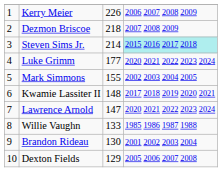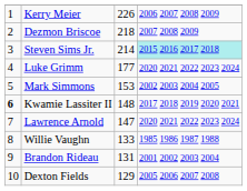 <table class="wikitable">
 <tr>
 </tr>
 <tr>
 <td>1</td>
 <td><a href='#'>Kerry Meier</a></td>
 <td>226</td>
 <td style="font-size:80%;"><a href='#'>2006</a> <a href='#'>2007</a> <a href='#'>2008</a> <a href='#'>2009</a></td>
 </tr>
 <tr>
 <td>2</td>
 <td><a href='#'>Dezmon Briscoe</a></td>
 <td>218</td>
 <td style="font-size:80%;"><a href='#'>2007</a> <a href='#'>2008</a> <a href='#'>2009</a></td>
 </tr>
 <tr>
 <td>3</td>
 <td><a href='#'>Steven Sims Jr.</a></td>
 <td>214</td>
 <td style="background: paleturquoise; font-size:80%;"><a href='#'>2015</a> <a href='#'>2016</a> <a href='#'>2017</a> <a href='#'>2018</a></td>
 </tr>
 <tr>
 <td>4</td>
 <td><a href='#'>Luke Grimm</a></td>
 <td>177</td>
 <td style="font-size:80%;"><a href='#'>2020</a> <a href='#'>2021</a> <a href='#'>2022</a> <a href='#'>2023</a> <a href='#'>2024</a></td>
 </tr>
 <tr>
 <td>5</td>
 <td><a href='#'>Mark Simmons</a></td>
-<td>155</td>
+<td>153</td>
 <td style="font-size:80%;"><a href='#'>2002</a> <a href='#'>2003</a> <a href='#'>2004</a> <a href='#'>2005</a></td>
 </tr>
 <tr>
-<td>6</td>
+<td><strong>6</strong></td>
 <td>Kwamie Lassiter II</td>
 <td>148</td>
 <td style="font-size:80%;"><a href='#'>2017</a> <a href='#'>2018</a> <a href='#'>2019</a> <a href='#'>2020</a> <a href='#'>2021</a></td>
 </tr>
 <tr>
 <td>7</td>
 <td><a href='#'>Lawrence Arnold</a></td>
 <td>147</td>
 <td style="font-size:80%;"><a href='#'>2020</a> <a href='#'>2021</a> <a href='#'>2022</a> <a href='#'>2023</a> <a href='#'>2024</a></td>
 </tr>
 <tr>
 <td>8</td>
 <td>Willie Vaughn</td>
 <td>133</td>
 <td style="font-size:80%;"><a href='#'>1985</a> <a href='#'>1986</a> <a href='#'>1987</a> <a href='#'>1988</a></td>
 </tr>
 <tr>
 <td>9</td>
 <td><a href='#'>Brandon Rideau</a></td>
-<td>130</td>
+<td>131</td>
 <td style="font-size:80%;"><a href='#'>2001</a> <a href='#'>2002</a> <a href='#'>2003</a> <a href='#'>2004</a></td>
 </tr>
 <tr>
 <td>10</td>
 <td>Dexton Fields</td>
 <td>129</td>
 <td style="font-size:80%;"><a href='#'>2005</a> <a href='#'>2006</a> <a href='#'>2007</a> <a href='#'>2008</a></td>
 </tr>
 </table>
